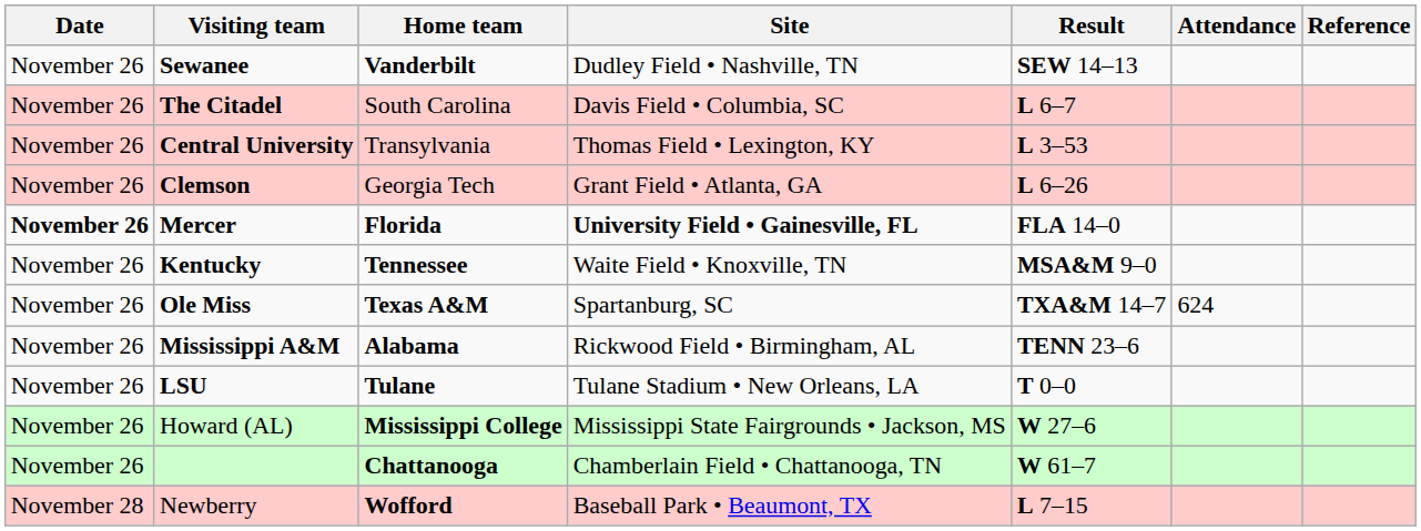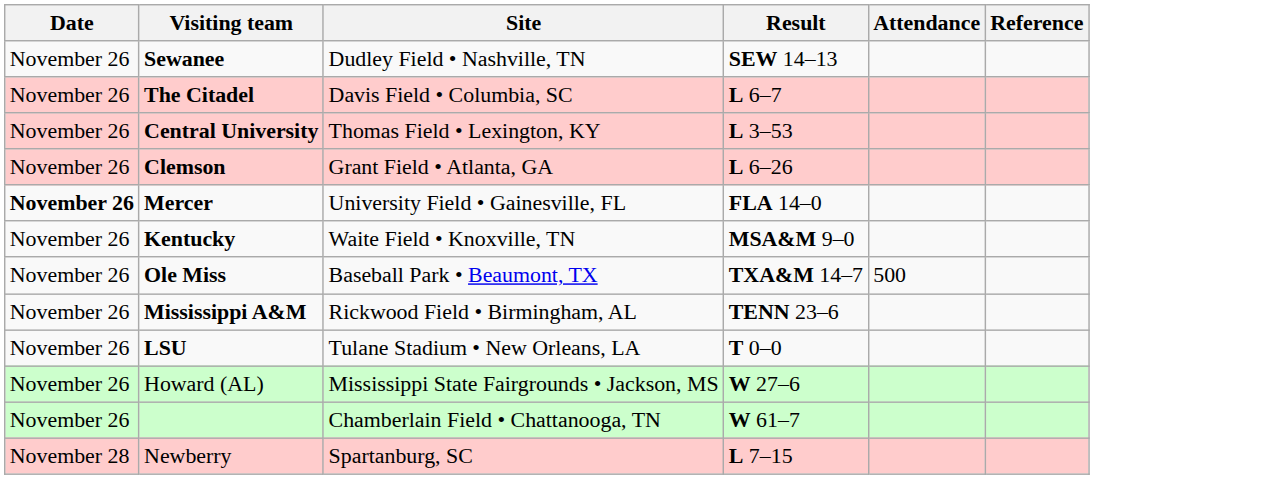 <table class="wikitable" style="font-size:95%;">
 <tr>
 <th>Date</th>
 <th>Visiting team</th>
-<th>Home team</th>
 <th>Site</th>
 <th>Result</th>
 <th>Attendance</th>
 <th class="unsortable">Reference</th>
 </tr>
 <tr bgcolor=>
 <td>November 26</td>
 <td><strong>Sewanee</strong></td>
-<td><strong>Vanderbilt</strong></td>
 <td>Dudley Field • Nashville, TN</td>
 <td><strong>SEW</strong> 14–13</td>
 <td></td>
 <td></td>
 </tr>
 <tr bgcolor=ffcccc>
 <td>November 26</td>
 <td><strong>The Citadel</strong></td>
-<td>South Carolina</td>
 <td>Davis Field • Columbia, SC</td>
 <td><strong>L</strong> 6–7</td>
 <td></td>
 <td></td>
 </tr>
 <tr bgcolor=ffcccc>
 <td>November 26</td>
 <td><strong>Central University</strong></td>
-<td>Transylvania</td>
 <td>Thomas Field • Lexington, KY</td>
 <td><strong>L</strong> 3–53</td>
 <td></td>
 <td></td>
 </tr>
 <tr bgcolor=ffcccc>
 <td>November 26</td>
 <td><strong>Clemson</strong></td>
-<td>Georgia Tech</td>
 <td>Grant Field • Atlanta, GA</td>
 <td><strong>L</strong> 6–26</td>
 <td></td>
 <td></td>
 </tr>
 <tr bgcolor=>
 <td><strong>November 26</strong></td>
 <td><strong>Mercer</strong></td>
-<td><strong>Florida</strong></td>
-<td><strong>University Field • Gainesville, FL</strong></td>
+<td>University Field • Gainesville, FL</td>
 <td><strong>FLA</strong> 14–0</td>
 <td></td>
 <td></td>
 </tr>
 <tr bgcolor=>
 <td>November 26</td>
 <td><strong>Kentucky</strong></td>
-<td><strong>Tennessee</strong></td>
 <td>Waite Field • Knoxville, TN</td>
 <td><strong>MSA&M</strong> 9–0</td>
 <td></td>
 <td></td>
 </tr>
 <tr bgcolor=>
 <td>November 26</td>
 <td><strong>Ole Miss</strong></td>
-<td><strong>Texas A&M</strong></td>
-<td>Spartanburg, SC</td>
+<td>Baseball Park • <a href='#'>Beaumont, TX</a></td>
 <td><strong>TXA&M</strong> 14–7</td>
-<td>624</td>
+<td>500</td>
 <td></td>
 </tr>
 <tr bgcolor=>
 <td>November 26</td>
 <td><strong>Mississippi A&M</strong></td>
-<td><strong>Alabama</strong></td>
 <td>Rickwood Field • Birmingham, AL</td>
 <td><strong>TENN</strong> 23–6</td>
 <td></td>
 <td></td>
 </tr>
 <tr bgcolor=>
 <td>November 26</td>
 <td><strong>LSU</strong></td>
-<td><strong>Tulane</strong></td>
 <td>Tulane Stadium • New Orleans, LA</td>
 <td><strong>T</strong> 0–0</td>
 <td></td>
 <td></td>
 </tr>
 <tr bgcolor=ccffcc>
 <td>November 26</td>
 <td>Howard (AL)</td>
-<td><strong>Mississippi College</strong></td>
 <td>Mississippi State Fairgrounds • Jackson, MS</td>
 <td><strong>W</strong> 27–6</td>
 <td></td>
 <td></td>
 </tr>
 <tr bgcolor=ccffcc>
 <td>November 26</td>
 <td></td>
-<td><strong>Chattanooga</strong></td>
 <td>Chamberlain Field • Chattanooga, TN</td>
 <td><strong>W</strong> 61–7</td>
 <td></td>
 <td></td>
 </tr>
 <tr bgcolor=ffcccc>
 <td>November 28</td>
 <td>Newberry</td>
-<td><strong>Wofford</strong></td>
-<td>Baseball Park • <a href='#'>Beaumont, TX</a></td>
+<td>Spartanburg, SC</td>
 <td><strong>L</strong> 7–15</td>
 <td></td>
 <td></td>
 </tr>
 </table>
